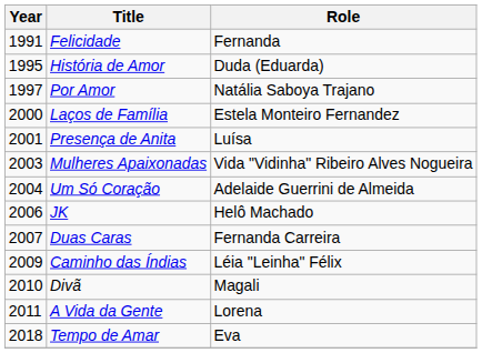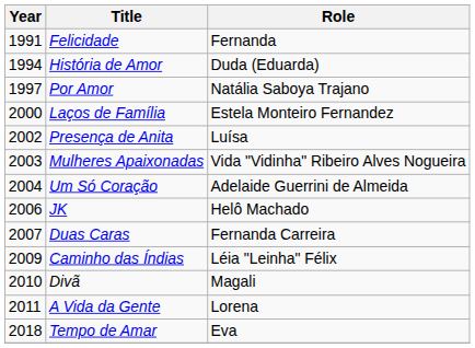 <table class="wikitable">
 <tr>
 <th>Year</th>
 <th>Title</th>
 <th>Role</th>
 </tr>
 <tr>
 <td>1991</td>
 <td><em><a href='#'>Felicidade</a></em></td>
 <td>Fernanda</td>
 </tr>
 <tr>
-<td>1995</td>
+<td>1994</td>
 <td><em><a href='#'>História de Amor</a></em></td>
 <td>Duda (Eduarda)</td>
 </tr>
 <tr>
 <td>1997</td>
 <td><em><a href='#'>Por Amor</a></em></td>
 <td>Natália Saboya Trajano</td>
 </tr>
 <tr>
 <td>2000</td>
 <td><em><a href='#'>Laços de Família</a></em></td>
 <td>Estela Monteiro Fernandez</td>
 </tr>
 <tr>
-<td>2001</td>
+<td>2002</td>
 <td><em><a href='#'>Presença de Anita</a></em></td>
 <td>Luísa</td>
 </tr>
 <tr>
 <td>2003</td>
 <td><em><a href='#'>Mulheres Apaixonadas</a></em></td>
 <td>Vida "Vidinha" Ribeiro Alves Nogueira</td>
 </tr>
 <tr>
 <td>2004</td>
 <td><em><a href='#'>Um Só Coração</a></em></td>
 <td>Adelaide Guerrini de Almeida</td>
 </tr>
 <tr>
 <td>2006</td>
 <td><em><a href='#'>JK</a></em></td>
 <td>Helô Machado</td>
 </tr>
 <tr>
 <td>2007</td>
 <td><em><a href='#'>Duas Caras</a></em></td>
 <td>Fernanda Carreira</td>
 </tr>
 <tr>
 <td>2009</td>
 <td><em><a href='#'>Caminho das Índias</a></em></td>
 <td>Léia "Leinha" Félix</td>
 </tr>
 <tr>
 <td>2010</td>
 <td><em>Divã</em></td>
 <td>Magali</td>
 </tr>
 <tr>
 <td>2011</td>
 <td><em><a href='#'>A Vida da Gente</a></em></td>
 <td>Lorena</td>
 </tr>
 <tr>
 <td>2018</td>
 <td><em><a href='#'>Tempo de Amar</a></em></td>
 <td>Eva</td>
 </tr>
 <tr>
 </tr>
 </table>
